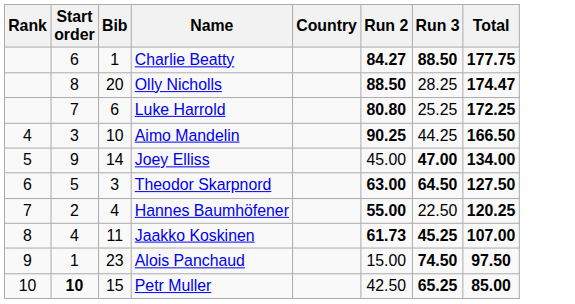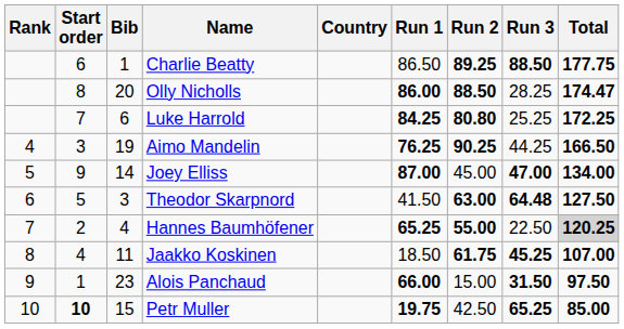 <table class="wikitable sortable" style="text-align:center">
 <tr>
 <th>Rank</th>
 <th>Start<br>order</th>
 <th>Bib</th>
 <th>Name</th>
 <th>Country</th>
+<th>Run 1</th>
 <th>Run 2</th>
 <th>Run 3</th>
 <th>Total</th>
 </tr>
 <tr>
 <td></td>
 <td>6</td>
 <td>1</td>
 <td align=left><a href='#'>Charlie Beatty</a></td>
 <td align=left></td>
-<td><strong>84.27</strong></td>
+<td>86.50</td>
+<td><strong>89.25</strong></td>
 <td><strong>88.50</strong></td>
 <td><strong>177.75</strong></td>
 </tr>
 <tr>
 <td></td>
 <td>8</td>
 <td>20</td>
 <td align=left><a href='#'>Olly Nicholls</a></td>
 <td align=left></td>
+<td><strong>86.00</strong></td>
 <td><strong>88.50</strong></td>
 <td>28.25</td>
 <td><strong>174.47</strong></td>
 </tr>
 <tr>
 <td></td>
 <td>7</td>
 <td>6</td>
 <td align=left><a href='#'>Luke Harrold</a></td>
 <td align=left></td>
+<td><strong>84.25</strong></td>
 <td><strong>80.80</strong></td>
 <td>25.25</td>
 <td><strong>172.25</strong></td>
 </tr>
 <tr>
 <td>4</td>
 <td>3</td>
-<td>10</td>
+<td>19</td>
 <td align=left><a href='#'>Aimo Mandelin</a></td>
 <td align=left></td>
+<td><strong>76.25</strong></td>
 <td><strong>90.25</strong></td>
 <td>44.25</td>
 <td><strong>166.50</strong></td>
 </tr>
 <tr>
 <td>5</td>
 <td>9</td>
 <td>14</td>
 <td align=left><a href='#'>Joey Elliss</a></td>
 <td align=left></td>
+<td><strong>87.00</strong></td>
 <td>45.00</td>
 <td><strong>47.00</strong></td>
 <td><strong>134.00</strong></td>
 </tr>
 <tr>
 <td>6</td>
 <td>5</td>
 <td>3</td>
 <td align=left><a href='#'>Theodor Skarpnord</a></td>
 <td align=left></td>
+<td>41.50</td>
 <td><strong>63.00</strong></td>
-<td><strong>64.50</strong></td>
+<td><strong>64.48</strong></td>
 <td><strong>127.50</strong></td>
 </tr>
 <tr>
 <td>7</td>
 <td>2</td>
 <td>4</td>
 <td align=left><a href='#'>Hannes Baumhöfener</a></td>
 <td align=left></td>
+<td><strong>65.25</strong></td>
 <td><strong>55.00</strong></td>
 <td>22.50</td>
-<td><strong>120.25</strong></td>
+<td style="background: lightgrey;"><strong>120.25</strong></td>
 </tr>
 <tr>
 <td>8</td>
 <td>4</td>
 <td>11</td>
 <td align=left><a href='#'>Jaakko Koskinen</a></td>
 <td align=left></td>
-<td><strong>61.73</strong></td>
+<td>18.50</td>
+<td><strong>61.75</strong></td>
 <td><strong>45.25</strong></td>
 <td><strong>107.00</strong></td>
 </tr>
 <tr>
 <td>9</td>
 <td>1</td>
 <td>23</td>
 <td align=left><a href='#'>Alois Panchaud</a></td>
 <td align=left></td>
+<td><strong>66.00</strong></td>
 <td>15.00</td>
-<td><strong>74.50</strong></td>
+<td><strong>31.50</strong></td>
 <td><strong>97.50</strong></td>
 </tr>
 <tr>
 <td>10</td>
 <td><strong>10</strong></td>
 <td>15</td>
 <td align=left><a href='#'>Petr Muller</a></td>
 <td align=left></td>
+<td><strong>19.75</strong></td>
 <td>42.50</td>
 <td><strong>65.25</strong></td>
 <td><strong>85.00</strong></td>
 </tr>
 </table>
